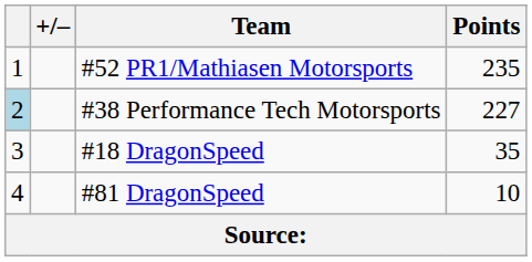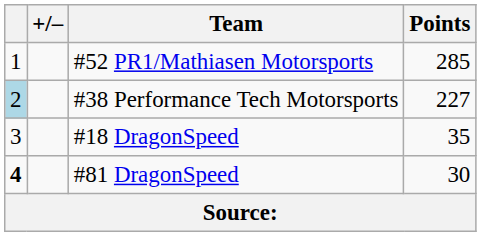 <table class="wikitable" style="font-size: 95%;">
 <tr>
 <th scope="col"></th>
 <th scope="col">+/–</th>
 <th scope="col">Team</th>
 <th scope="col">Points</th>
 </tr>
 <tr>
 <td align=center>1</td>
 <td align="left"></td>
 <td> #52 <a href='#'>PR1/Mathiasen Motorsports</a></td>
-<td align=right>235</td>
+<td align=right>285</td>
 </tr>
 <tr>
 <td align=center style="background: lightblue;">2</td>
 <td align="left"></td>
 <td> #38 Performance Tech Motorsports</td>
 <td align=right>227</td>
 </tr>
 <tr>
 <td align=center>3</td>
 <td align="left"></td>
 <td> #18 <a href='#'>DragonSpeed</a></td>
 <td align=right>35</td>
 </tr>
 <tr>
-<td align=center>4</td>
+<td align=center><strong>4</strong></td>
 <td align="left"></td>
 <td> #81 <a href='#'>DragonSpeed</a></td>
-<td align=right>10</td>
+<td align=right>30</td>
 </tr>
 <tr>
 <th colspan=5>Source:</th>
 </tr>
 </table>
